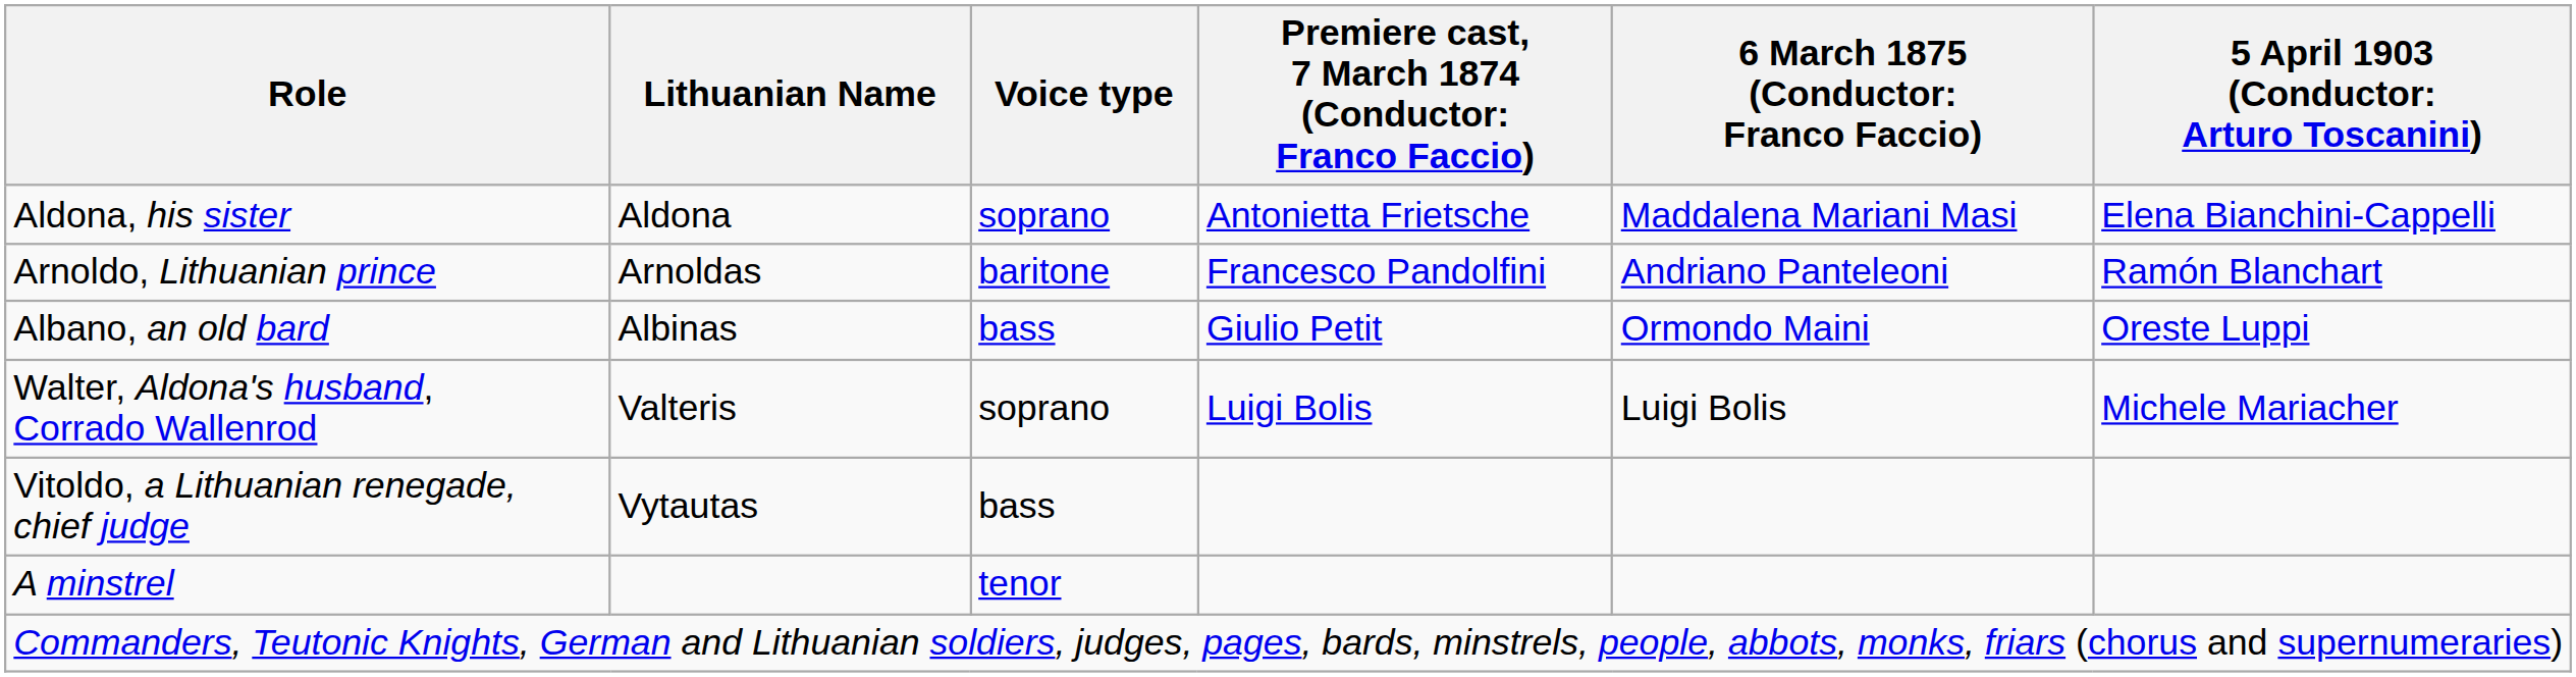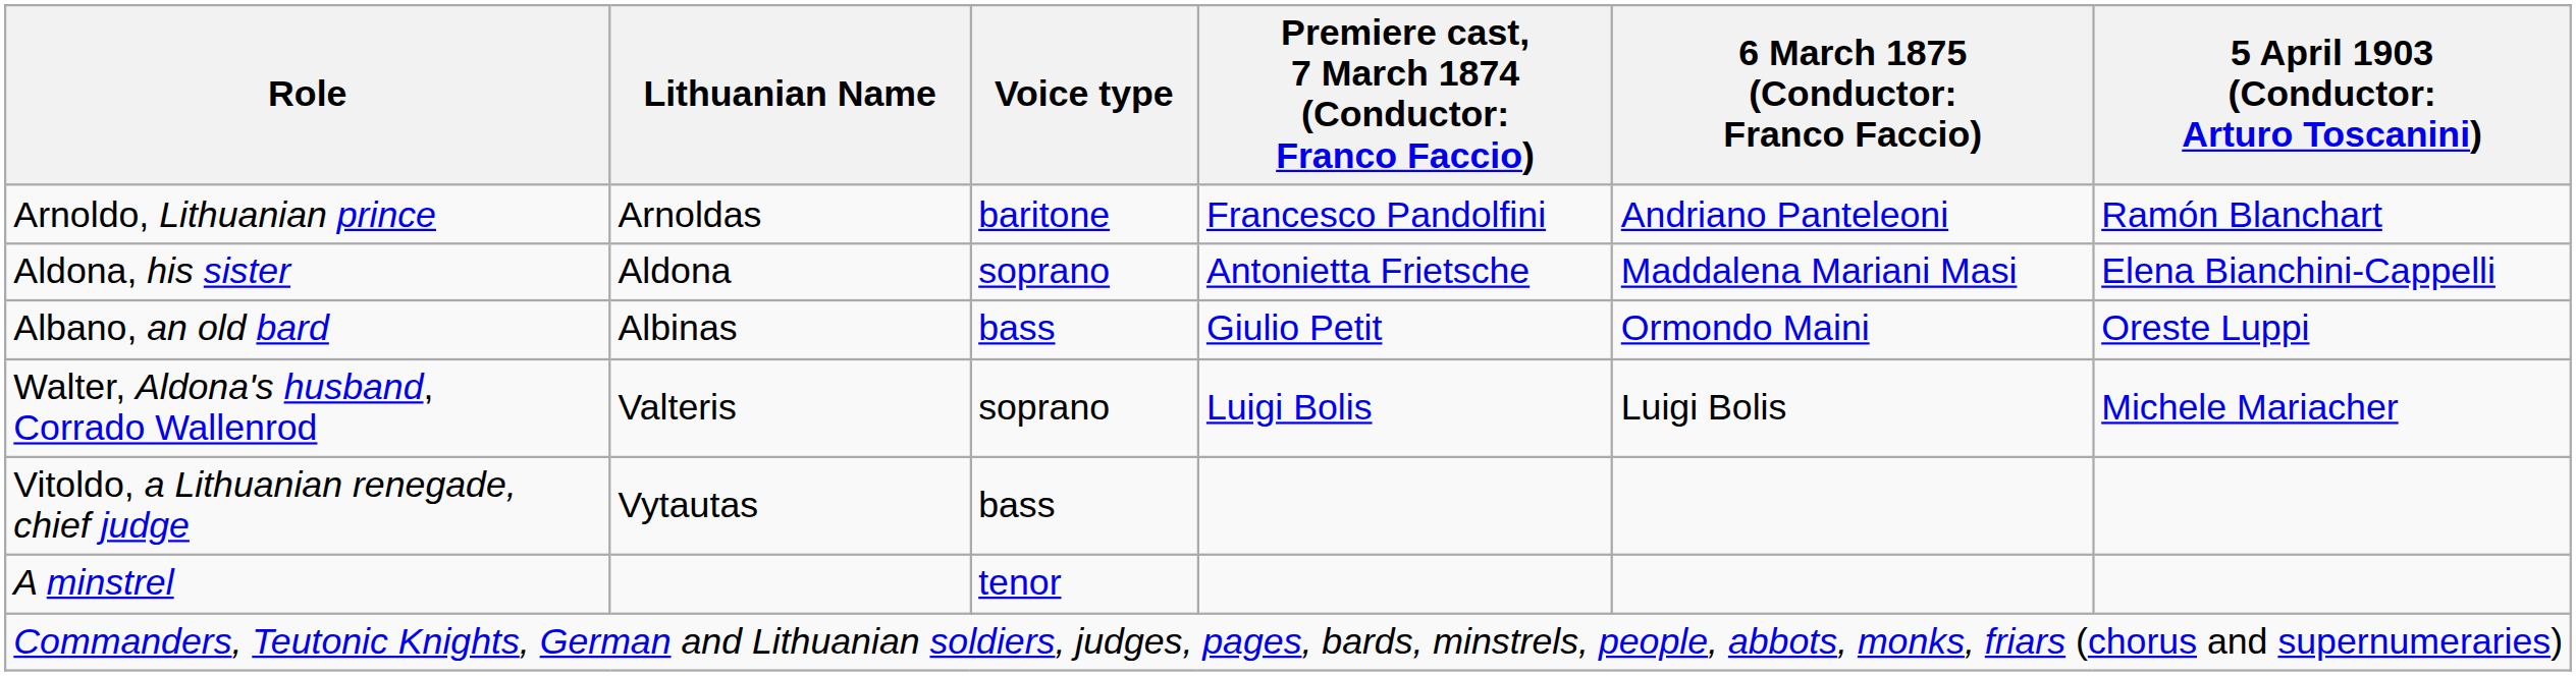 <table class="wikitable">
 <tr>
 <th>Role</th>
 <th>Lithuanian Name</th>
 <th>Voice type</th>
 <th>Premiere cast,<br>7 March 1874<br>(Conductor:<br><a href='#'>Franco Faccio</a>)</th>
 <th>6 March 1875<br>(Conductor:<br> Franco Faccio)</th>
 <th>5 April 1903<br>(Conductor:<br><a href='#'>Arturo Toscanini</a>)</th>
 </tr>
 <tr>
+<td>Arnoldo, <em>Lithuanian <a href='#'>prince</a></em></td>
+<td>Arnoldas</td>
+<td><a href='#'>baritone</a></td>
+<td><a href='#'>Francesco Pandolfini</a></td>
+<td><a href='#'>Andriano Panteleoni</a></td>
+<td><a href='#'>Ramón Blanchart</a></td>
+</tr>
+<tr>
 <td>Aldona, <em>his <a href='#'>sister</a></em></td>
 <td>Aldona</td>
 <td><a href='#'>soprano</a></td>
 <td><a href='#'>Antonietta Frietsche</a></td>
 <td><a href='#'>Maddalena Mariani Masi</a></td>
 <td><a href='#'>Elena Bianchini-Cappelli</a></td>
-</tr>
-<tr>
-<td>Arnoldo, <em>Lithuanian <a href='#'>prince</a></em></td>
-<td>Arnoldas</td>
-<td><a href='#'>baritone</a></td>
-<td><a href='#'>Francesco Pandolfini</a></td>
-<td><a href='#'>Andriano Panteleoni</a></td>
-<td><a href='#'>Ramón Blanchart</a></td>
 </tr>
 <tr>
 <td>Albano, <em>an old <a href='#'>bard</a></em></td>
 <td>Albinas</td>
 <td><a href='#'>bass</a></td>
 <td><a href='#'>Giulio Petit</a></td>
 <td><a href='#'>Ormondo Maini</a></td>
 <td><a href='#'>Oreste Luppi</a></td>
 </tr>
 <tr>
 <td>Walter, <em>Aldona's <a href='#'>husband</a></em>,<br><a href='#'>Corrado Wallenrod</a></td>
 <td>Valteris</td>
 <td>soprano</td>
 <td><a href='#'>Luigi Bolis</a></td>
 <td>Luigi Bolis</td>
 <td><a href='#'>Michele Mariacher</a></td>
 </tr>
 <tr>
 <td>Vitoldo, <em>a Lithuanian renegade,<br> chief <a href='#'>judge</a></em></td>
 <td>Vytautas</td>
 <td>bass</td>
 <td></td>
 <td></td>
 <td></td>
 </tr>
 <tr>
 <td><em>A <a href='#'>minstrel</a></em></td>
 <td></td>
 <td><a href='#'>tenor</a></td>
 <td></td>
 <td></td>
 <td></td>
 </tr>
 <tr>
 <td colspan="6"><em><a href='#'>Commanders</a>, <a href='#'>Teutonic Knights</a>, <a href='#'>German</a> and Lithuanian <a href='#'>soldiers</a>, judges, <a href='#'>pages</a>, bards, minstrels, <a href='#'>people</a>, <a href='#'>abbots</a>, <a href='#'>monks</a>, <a href='#'>friars</a></em> (<a href='#'>chorus</a> and <a href='#'>supernumeraries</a>)</td>
 </tr>
 </table>
